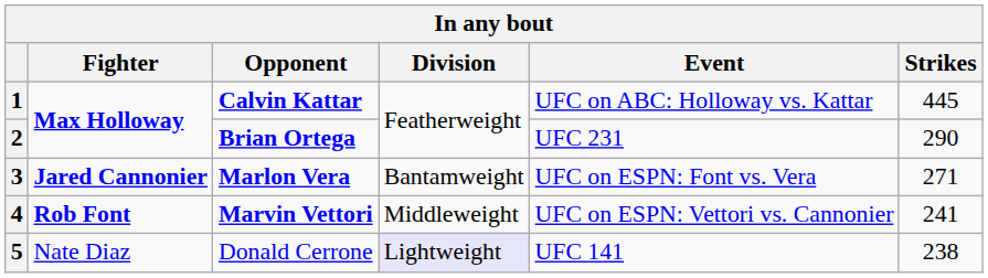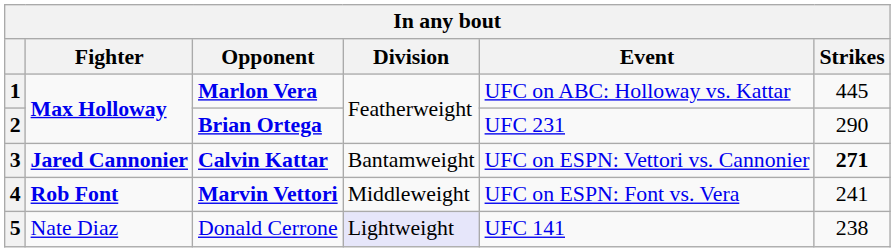 <table class=wikitable>
 <tr>
 <th colspan=6>In any bout</th>
 </tr>
 <tr>
 <th></th>
 <th>Fighter</th>
 <th>Opponent</th>
 <th>Division</th>
 <th>Event</th>
 <th>Strikes</th>
 </tr>
 <tr>
 <th>1</th>
 <td rowspan=2> <strong><a href='#'>Max Holloway</a></strong></td>
-<td> <strong><a href='#'>Calvin Kattar</a></strong></td>
+<td> <strong><a href='#'>Marlon Vera</a></strong></td>
 <td rowspan=2>Featherweight</td>
 <td><a href='#'>UFC on ABC: Holloway vs. Kattar</a></td>
 <td align=center>445</td>
 </tr>
 <tr>
 <th>2</th>
 <td> <strong><a href='#'>Brian Ortega</a></strong></td>
 <td><a href='#'>UFC 231</a></td>
 <td align=center>290</td>
 </tr>
 <tr>
 <th>3</th>
 <td> <strong><a href='#'>Jared Cannonier</a></strong></td>
-<td> <strong><a href='#'>Marlon Vera</a></strong></td>
+<td> <strong><a href='#'>Calvin Kattar</a></strong></td>
 <td>Bantamweight</td>
-<td><a href='#'>UFC on ESPN: Font vs. Vera</a></td>
-<td align=center>271</td>
+<td><a href='#'>UFC on ESPN: Vettori vs. Cannonier</a></td>
+<td align=center><strong>271</strong></td>
 </tr>
 <tr>
 <th>4</th>
 <td> <strong><a href='#'>Rob Font</a></strong></td>
 <td> <strong><a href='#'>Marvin Vettori</a></strong></td>
 <td>Middleweight</td>
-<td><a href='#'>UFC on ESPN: Vettori vs. Cannonier</a></td>
+<td><a href='#'>UFC on ESPN: Font vs. Vera</a></td>
 <td align=center>241</td>
 </tr>
 <tr>
 <th>5</th>
 <td> <a href='#'>Nate Diaz</a></td>
 <td> <a href='#'>Donald Cerrone</a></td>
 <td style="background: lavender;">Lightweight</td>
 <td><a href='#'>UFC 141</a></td>
 <td align=center>238</td>
 </tr>
 </table>
